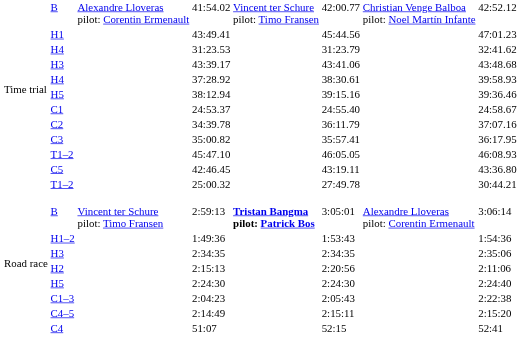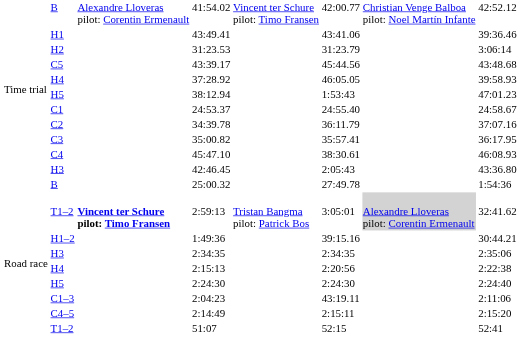 <table>
 <tr>
 <td rowspan="12">Time trial<br></td>
 <td><a href='#'>B</a></td>
 <td><br><a href='#'>Alexandre Lloveras</a><br>pilot: <a href='#'>Corentin Ermenault</a></td>
 <td>41:54.02</td>
 <td><br><a href='#'>Vincent ter Schure</a><br>pilot: <a href='#'>Timo Fransen</a></td>
 <td>42:00.77</td>
 <td><br><a href='#'>Christian Venge Balboa</a><br>pilot: <a href='#'>Noel Martín Infante</a></td>
 <td>42:52.12</td>
 </tr>
 <tr>
 <td><a href='#'>H1</a></td>
 <td></td>
 <td>43:49.41</td>
 <td></td>
-<td>45:44.56</td>
+<td>43:41.06</td>
 <td></td>
-<td>47:01.23</td>
+<td>39:36.46</td>
 </tr>
 <tr>
-<td><a href='#'>H4</a></td>
+<td><a href='#'>H2</a></td>
 <td></td>
 <td>31:23.53</td>
 <td></td>
 <td>31:23.79</td>
 <td></td>
-<td>32:41.62</td>
+<td>3:06:14</td>
 </tr>
 <tr>
-<td><a href='#'>H3</a></td>
+<td><a href='#'>C5</a></td>
 <td></td>
 <td>43:39.17</td>
 <td></td>
-<td>43:41.06</td>
+<td>45:44.56</td>
 <td></td>
 <td>43:48.68</td>
 </tr>
 <tr>
 <td><a href='#'>H4</a></td>
 <td></td>
 <td>37:28.92</td>
 <td></td>
-<td>38:30.61</td>
+<td>46:05.05</td>
 <td></td>
 <td>39:58.93</td>
 </tr>
 <tr>
 <td><a href='#'>H5</a></td>
 <td></td>
 <td>38:12.94</td>
 <td></td>
-<td>39:15.16</td>
+<td>1:53:43</td>
 <td></td>
-<td>39:36.46</td>
+<td>47:01.23</td>
 </tr>
 <tr>
 <td><a href='#'>C1</a></td>
 <td></td>
 <td>24:53.37</td>
 <td></td>
 <td>24:55.40</td>
 <td></td>
 <td>24:58.67</td>
 </tr>
 <tr>
 <td><a href='#'>C2</a></td>
 <td></td>
 <td>34:39.78</td>
 <td></td>
 <td>36:11.79</td>
 <td></td>
 <td>37:07.16</td>
 </tr>
 <tr>
 <td><a href='#'>C3</a></td>
 <td></td>
 <td>35:00.82</td>
 <td></td>
 <td>35:57.41</td>
 <td></td>
 <td>36:17.95</td>
 </tr>
 <tr>
-<td><a href='#'>T1–2</a></td>
+<td><a href='#'>C4</a></td>
 <td></td>
 <td>45:47.10</td>
 <td></td>
-<td>46:05.05</td>
+<td>38:30.61</td>
 <td></td>
 <td>46:08.93</td>
 </tr>
 <tr>
-<td><a href='#'>C5</a></td>
+<td><a href='#'>H3</a></td>
 <td></td>
 <td>42:46.45</td>
 <td></td>
-<td>43:19.11</td>
+<td>2:05:43</td>
 <td></td>
 <td>43:36.80</td>
 </tr>
 <tr>
-<td><a href='#'>T1–2</a></td>
+<td><a href='#'>B</a></td>
 <td></td>
 <td>25:00.32</td>
 <td></td>
 <td>27:49.78</td>
 <td></td>
-<td>30:44.21</td>
+<td>1:54:36</td>
 </tr>
 <tr>
 <td rowspan="8">Road race<br></td>
-<td><a href='#'>B</a></td>
-<td><br><a href='#'>Vincent ter Schure</a><br>pilot: <a href='#'>Timo Fransen</a></td>
+<td><a href='#'>T1–2</a></td>
+<td><strong><br><a href='#'>Vincent ter Schure</a><br>pilot: <a href='#'>Timo Fransen</a></strong></td>
 <td>2:59:13</td>
-<td><strong><br><a href='#'>Tristan Bangma</a><br>pilot: <a href='#'>Patrick Bos</a></strong></td>
+<td><br><a href='#'>Tristan Bangma</a><br>pilot: <a href='#'>Patrick Bos</a></td>
 <td>3:05:01</td>
-<td><br><a href='#'>Alexandre Lloveras</a><br>pilot: <a href='#'>Corentin Ermenault</a></td>
-<td>3:06:14</td>
+<td style="background: lightgrey;"><br><a href='#'>Alexandre Lloveras</a><br>pilot: <a href='#'>Corentin Ermenault</a></td>
+<td>32:41.62</td>
 </tr>
 <tr>
 <td><a href='#'>H1–2</a></td>
 <td></td>
 <td>1:49:36</td>
 <td></td>
-<td>1:53:43</td>
+<td>39:15.16</td>
 <td></td>
-<td>1:54:36</td>
+<td>30:44.21</td>
 </tr>
 <tr>
 <td><a href='#'>H3</a></td>
 <td></td>
 <td>2:34:35</td>
 <td></td>
 <td>2:34:35</td>
 <td></td>
 <td>2:35:06</td>
 </tr>
 <tr>
-<td><a href='#'>H2</a></td>
+<td><a href='#'>H4</a></td>
 <td></td>
 <td>2:15:13</td>
 <td></td>
 <td>2:20:56</td>
 <td></td>
-<td>2:11:06</td>
+<td>2:22:38</td>
 </tr>
 <tr>
 <td><a href='#'>H5</a></td>
 <td></td>
 <td>2:24:30</td>
 <td></td>
 <td>2:24:30</td>
 <td></td>
 <td>2:24:40</td>
 </tr>
 <tr>
 <td><a href='#'>C1–3</a></td>
 <td></td>
 <td>2:04:23</td>
 <td></td>
-<td>2:05:43</td>
+<td>43:19.11</td>
 <td></td>
-<td>2:22:38</td>
+<td>2:11:06</td>
 </tr>
 <tr>
 <td><a href='#'>C4–5</a></td>
 <td></td>
 <td>2:14:49</td>
 <td></td>
 <td>2:15:11</td>
 <td></td>
 <td>2:15:20</td>
 </tr>
 <tr>
-<td><a href='#'>C4</a></td>
+<td><a href='#'>T1–2</a></td>
 <td></td>
 <td>51:07</td>
 <td></td>
 <td>52:15</td>
 <td></td>
 <td>52:41</td>
 </tr>
 </table>
